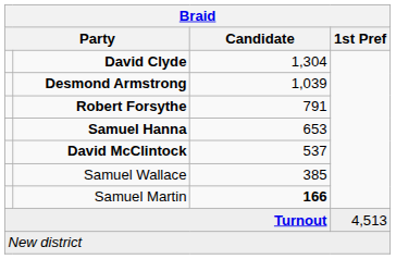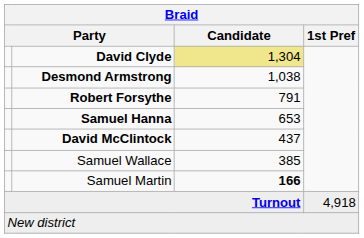 <table class="wikitable">
 <tr>
 <th colspan="4" align="center"><a href='#'>Braid</a></th>
 </tr>
 <tr>
 <th colspan="2" align="center" width=200>Party</th>
 <th width=150>Candidate</th>
 <th width=60>1st Pref</th>
 </tr>
 <tr>
 <td></td>
 <td align="right"><strong>David Clyde</strong></td>
-<td align="right">1,304</td>
+<td align="right" style="background: khaki;">1,304</td>
 </tr>
 <tr>
 <td></td>
 <td align="right"><strong>Desmond Armstrong</strong></td>
-<td align="right">1,039</td>
+<td align="right">1,038</td>
 </tr>
 <tr>
 <td></td>
 <td align="right"><strong>Robert Forsythe</strong></td>
 <td align="right">791</td>
 </tr>
 <tr>
 <td></td>
 <td align="right"><strong>Samuel Hanna</strong></td>
 <td align="right">653</td>
 </tr>
 <tr>
 <td></td>
 <td align="right"><strong>David McClintock</strong></td>
-<td align="right">537</td>
+<td align="right">437</td>
 </tr>
 <tr>
 <td></td>
 <td align="right">Samuel Wallace</td>
 <td align="right">385</td>
 </tr>
 <tr>
 <td></td>
 <td align="right">Samuel Martin</td>
 <td align="right"><strong>166</strong></td>
 </tr>
 <tr bgcolor="EEEEEE">
 <td colspan=3 align="right"><strong><a href='#'>Turnout</a></strong></td>
-<td align="right">4,513</td>
+<td align="right">4,918</td>
 </tr>
 <tr bgcolor="EEEEEE">
 <td colspan=4><em>New district</em></td>
 </tr>
 </table>
